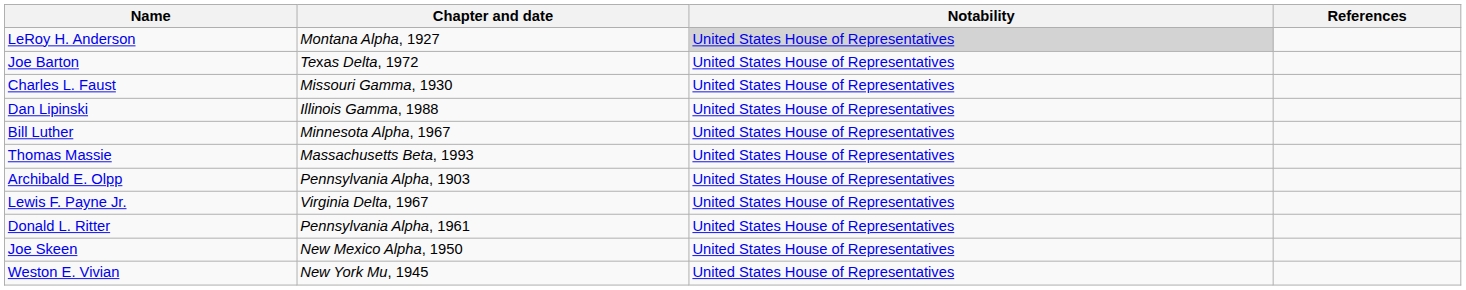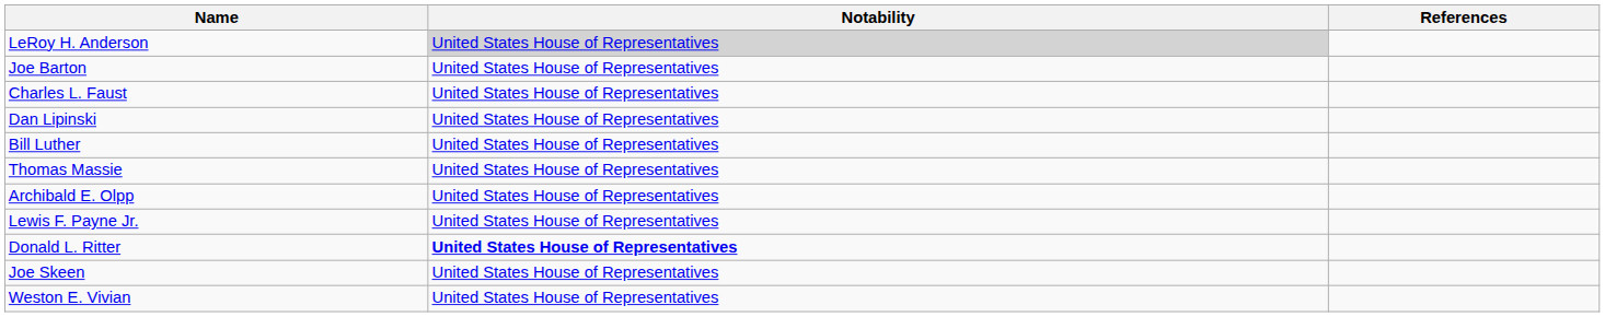 <table class="wikitable sortable" " style="width:100%;">
 <tr>
 <th>Name</th>
-<th>Chapter and date</th>
 <th>Notability</th>
 <th>References</th>
 </tr>
 <tr>
 <td><a href='#'>LeRoy H. Anderson</a></td>
-<td><em>Montana Alpha</em>, 1927</td>
 <td style="background: lightgrey;"><a href='#'>United States House of Representatives</a></td>
 <td></td>
 </tr>
 <tr>
 <td><a href='#'>Joe Barton</a></td>
-<td><em>Te</em>xa<em>s</em> <em>Delta</em>, 1972</td>
 <td><a href='#'>United States House of Representatives</a></td>
 <td></td>
 </tr>
 <tr>
 <td><a href='#'>Charles L. Faust</a></td>
-<td><em>Missouri Gamma</em>, 1930</td>
 <td><a href='#'>United States House of Representatives</a></td>
 <td></td>
 </tr>
 <tr>
 <td><a href='#'>Dan Lipinski</a></td>
-<td><em>Illinois Gamma</em>, 1988</td>
 <td><a href='#'>United States House of Representatives</a></td>
 <td></td>
 </tr>
 <tr>
 <td><a href='#'>Bill Luther</a></td>
-<td><em>Minnesota Alpha</em>, 1967</td>
 <td><a href='#'>United States House of Representatives</a></td>
 <td></td>
 </tr>
 <tr>
 <td><a href='#'>Thomas Massie</a></td>
-<td><em>Massachusetts Beta</em>, 1993</td>
 <td><a href='#'>United States House of Representatives</a></td>
 <td></td>
 </tr>
 <tr>
 <td><a href='#'>Archibald E. Olpp</a></td>
-<td><em>Pennsylvania Alpha</em>, 1903</td>
 <td><a href='#'>United States House of Representatives</a></td>
 <td></td>
 </tr>
 <tr>
 <td><a href='#'>Lewis F. Payne Jr.</a></td>
-<td><em>Virginia Delta</em>, 1967</td>
 <td><a href='#'>United States House of Representatives</a></td>
 <td></td>
 </tr>
 <tr>
 <td><a href='#'>Donald L. Ritter</a></td>
-<td><em>Pennsylvania Alpha</em>, 1961</td>
-<td><a href='#'>United States House of Representatives</a></td>
+<td><strong><a href='#'>United States House of Representatives</a></strong></td>
 <td></td>
 </tr>
 <tr>
 <td><a href='#'>Joe Skeen</a></td>
-<td><em>New Mexico Alpha</em>, 1950</td>
 <td><a href='#'>United States House of Representatives</a></td>
 <td></td>
 </tr>
 <tr>
 <td><a href='#'>Weston E. Vivian</a></td>
-<td><em>New York Mu</em>, 1945</td>
 <td><a href='#'>United States House of Representatives</a></td>
 <td></td>
 </tr>
 </table>
